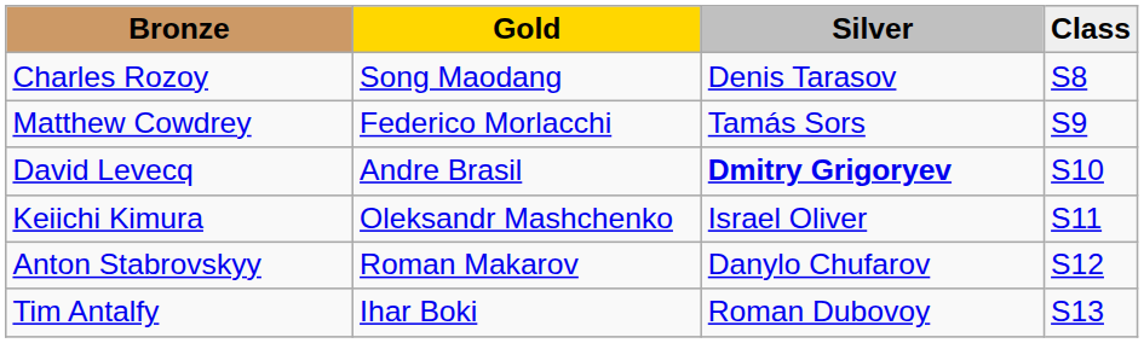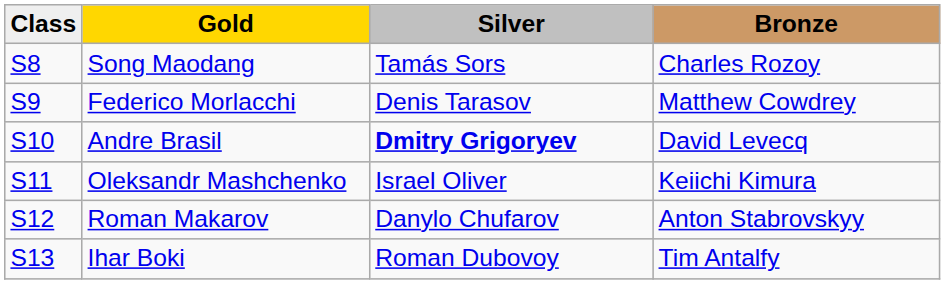 <table class="wikitable" style="text-align:left">
 <tr align="center">
-<td width=200 bgcolor=CC9966><strong>Bronze</strong></td>
+<td bgcolor=efefef><strong>Class</strong></td>
 <td width=200 bgcolor=gold><strong>Gold</strong></td>
 <td width=200 bgcolor=silver><strong>Silver</strong></td>
-<td bgcolor=efefef><strong>Class</strong></td>
+<td width=200 bgcolor=CC9966><strong>Bronze</strong></td>
 </tr>
 <tr>
+<td><a href='#'>S8</a></td>
+<td><a href='#'>Song Maodang</a><br></td>
+<td><a href='#'>Tamás Sors</a><br></td>
 <td><a href='#'>Charles Rozoy</a><br></td>
-<td><a href='#'>Song Maodang</a><br></td>
-<td><a href='#'>Denis Tarasov</a><br></td>
-<td><a href='#'>S8</a></td>
 </tr>
 <tr>
+<td><a href='#'>S9</a></td>
+<td><a href='#'>Federico Morlacchi</a><br></td>
+<td><a href='#'>Denis Tarasov</a><br></td>
 <td><a href='#'>Matthew Cowdrey</a><br></td>
-<td><a href='#'>Federico Morlacchi</a><br></td>
-<td><a href='#'>Tamás Sors</a><br></td>
-<td><a href='#'>S9</a></td>
 </tr>
 <tr>
-<td><a href='#'>David Levecq</a><br></td>
+<td><a href='#'>S10</a></td>
 <td><a href='#'>Andre Brasil</a><br></td>
 <td><strong><a href='#'>Dmitry Grigoryev</a><br></strong></td>
-<td><a href='#'>S10</a></td>
+<td><a href='#'>David Levecq</a><br></td>
 </tr>
 <tr>
-<td><a href='#'>Keiichi Kimura</a><br></td>
+<td><a href='#'>S11</a></td>
 <td><a href='#'>Oleksandr Mashchenko</a><br></td>
 <td><a href='#'>Israel Oliver</a><br></td>
-<td><a href='#'>S11</a></td>
+<td><a href='#'>Keiichi Kimura</a><br></td>
 </tr>
 <tr>
-<td><a href='#'>Anton Stabrovskyy</a><br></td>
+<td><a href='#'>S12</a></td>
 <td><a href='#'>Roman Makarov</a><br></td>
 <td><a href='#'>Danylo Chufarov</a><br></td>
-<td><a href='#'>S12</a></td>
+<td><a href='#'>Anton Stabrovskyy</a><br></td>
 </tr>
 <tr>
-<td><a href='#'>Tim Antalfy</a><br></td>
+<td><a href='#'>S13</a></td>
 <td><a href='#'>Ihar Boki</a><br></td>
 <td><a href='#'>Roman Dubovoy</a><br></td>
-<td><a href='#'>S13</a></td>
+<td><a href='#'>Tim Antalfy</a><br></td>
 </tr>
 </table>
